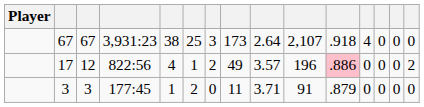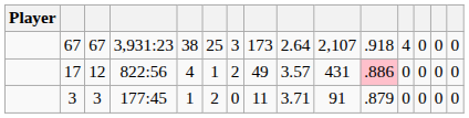 <table class="wikitable sortable" style="text-align:center;">
 <tr>
 <th>Player</th>
 <th></th>
 <th></th>
 <th></th>
 <th></th>
 <th></th>
 <th></th>
 <th></th>
 <th></th>
 <th></th>
 <th></th>
 <th></th>
 <th></th>
 <th></th>
 <th></th>
 </tr>
 <tr>
 <td></td>
 <td>67</td>
 <td>67</td>
 <td>3,931:23</td>
 <td>38</td>
 <td>25</td>
 <td>3</td>
 <td>173</td>
 <td>2.64</td>
 <td>2,107</td>
 <td>.918</td>
 <td>4</td>
 <td>0</td>
 <td>0</td>
 <td>0</td>
 </tr>
 <tr>
 <td></td>
 <td>17</td>
 <td>12</td>
 <td>822:56</td>
 <td>4</td>
 <td>1</td>
 <td>2</td>
 <td>49</td>
 <td>3.57</td>
-<td>196</td>
+<td>431</td>
 <td style="background: pink;">.886</td>
 <td>0</td>
 <td>0</td>
 <td>0</td>
-<td>2</td>
+<td>0</td>
 </tr>
 <tr>
 <td></td>
 <td>3</td>
 <td>3</td>
 <td>177:45</td>
 <td>1</td>
 <td>2</td>
 <td>0</td>
 <td>11</td>
 <td>3.71</td>
 <td>91</td>
 <td>.879</td>
 <td>0</td>
 <td>0</td>
 <td>0</td>
 <td>0</td>
 </tr>
 </table>
